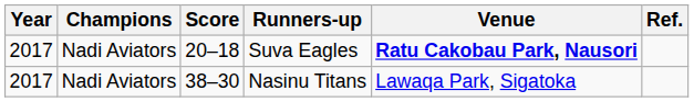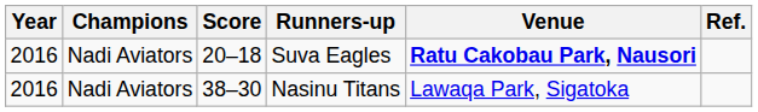 <table class="wikitable">
 <tr>
 <th>Year</th>
 <th>Champions</th>
 <th>Score</th>
 <th>Runners-up</th>
 <th>Venue</th>
 <th>Ref.</th>
 </tr>
 <tr>
-<td>2017</td>
+<td>2016</td>
 <td> Nadi Aviators</td>
 <td>20–18</td>
 <td>Suva Eagles</td>
 <td><strong><a href='#'>Ratu Cakobau Park</a>, <a href='#'>Nausori</a></strong></td>
 <td></td>
 </tr>
 <tr>
-<td>2017</td>
+<td>2016</td>
 <td> Nadi Aviators</td>
 <td>38–30</td>
 <td> Nasinu Titans</td>
 <td><a href='#'>Lawaqa Park</a>, <a href='#'>Sigatoka</a></td>
 <td></td>
 </tr>
 </table>
